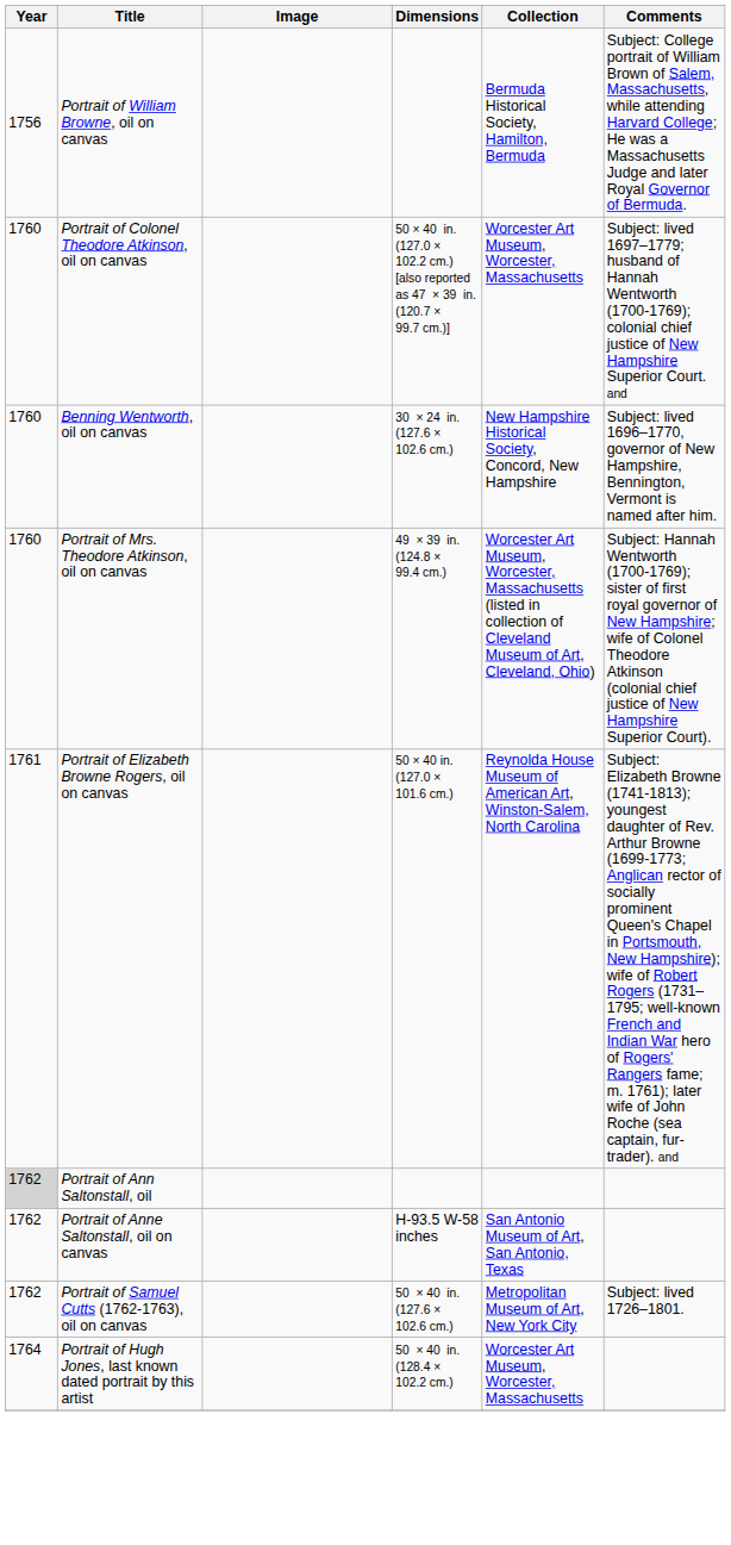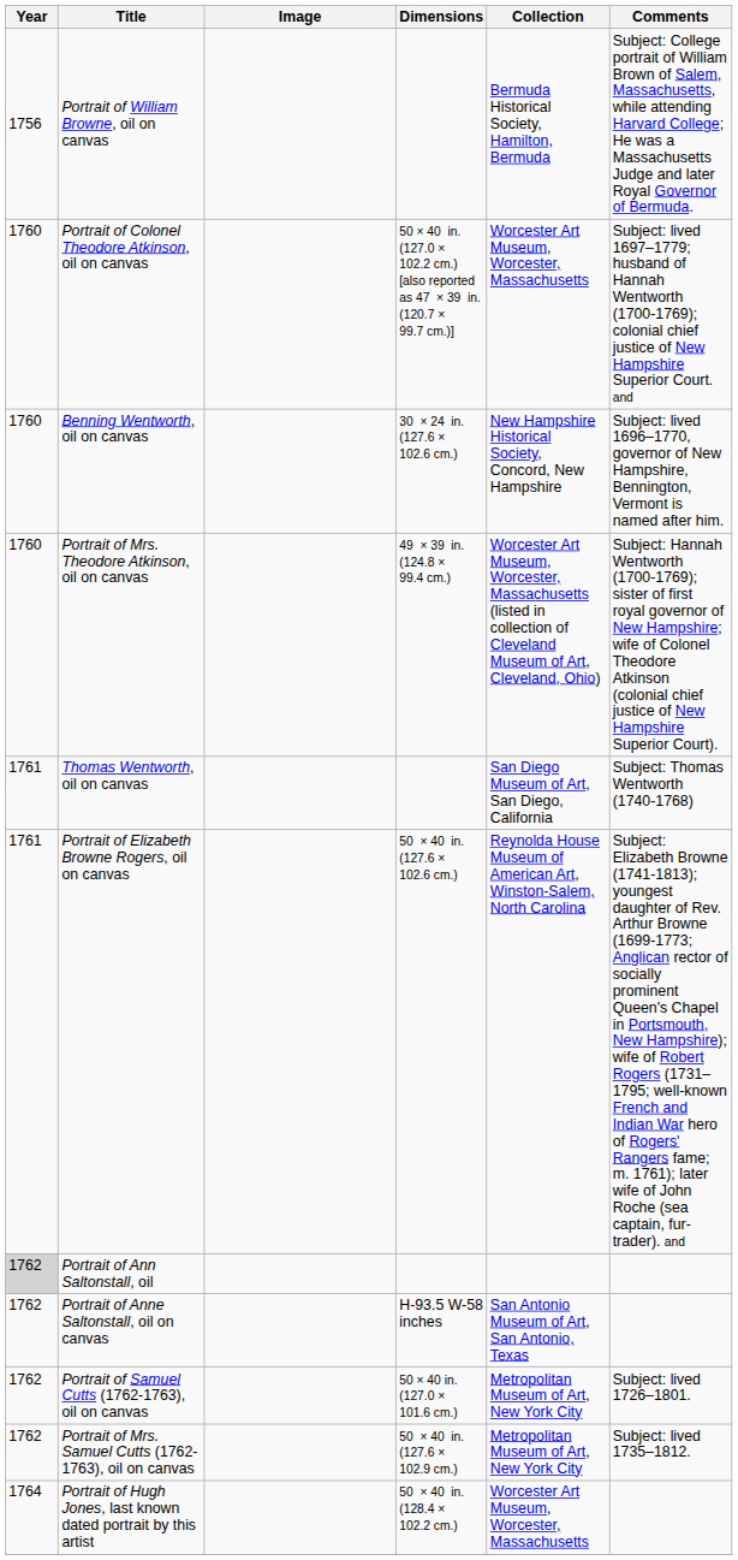 <table class="wikitable sortable">
 <tr>
 <th scope="col" width="50">Year</th>
 <th scope="col" width="150">Title</th>
 <th scope="col" width="200">Image</th>
 <th scope="col" width="50" ! data-sort-type = "number">Dimensions</th>
 <th scope="col" width="125">Collection</th>
 <th scope="col" width="125">Comments</th>
 </tr>
 <tr>
 <td>1756</td>
 <td><em>Portrait of <a href='#'>William Browne</a></em>, oil on canvas</td>
 <td></td>
 <td></td>
 <td><a href='#'>Bermuda</a> Historical Society, <a href='#'>Hamilton, Bermuda</a></td>
 <td>Subject: College portrait of William Brown of <a href='#'>Salem, Massachusetts</a>, while attending <a href='#'>Harvard College</a>; He was a Massachusetts Judge and later Royal <a href='#'>Governor of Bermuda</a>.</td>
 </tr>
 <tr valign="top">
 <td>1760</td>
 <td><em>Portrait of Colonel <a href='#'>Theodore Atkinson</a></em>, oil on canvas</td>
 <td> </td>
 <td><small>50 × 40  in. (127.0 × 102.2 cm.) [also reported as 47  × 39  in. (120.7 × 99.7 cm.)]</small></td>
 <td><a href='#'>Worcester Art Museum</a>, <a href='#'>Worcester, Massachusetts</a></td>
 <td>Subject: lived 1697–1779; husband of Hannah Wentworth (1700-1769); colonial chief justice of <a href='#'>New Hampshire</a> Superior Court.  <small>and</small> </td>
 </tr>
 <tr valign="top">
 <td>1760</td>
 <td><em><a href='#'>Benning Wentworth</a></em>, oil on canvas</td>
 <td></td>
 <td><small>30  × 24  in. (127.6 × 102.6 cm.)</small></td>
 <td><a href='#'>New Hampshire Historical Society</a>, Concord, New Hampshire</td>
 <td>Subject: lived 1696–1770, governor of New Hampshire, Bennington, Vermont is named after him.</td>
 </tr>
 <tr valign="top">
 <td>1760</td>
 <td><em>Portrait of Mrs. Theodore Atkinson</em>, oil on canvas</td>
 <td> </td>
 <td><small>49  × 39  in. (124.8 × 99.4 cm.)</small></td>
 <td><a href='#'>Worcester Art Museum</a>, <a href='#'>Worcester, Massachusetts</a> (listed in collection of <a href='#'>Cleveland Museum of Art</a>, <a href='#'>Cleveland, Ohio</a>)</td>
 <td>Subject: Hannah Wentworth (1700-1769); sister of first royal governor of <a href='#'>New Hampshire</a>; wife of Colonel Theodore Atkinson (colonial chief justice of <a href='#'>New Hampshire</a> Superior Court). </td>
 </tr>
 <tr valign="top">
 <td>1761</td>
+<td><em><a href='#'>Thomas Wentworth</a></em>, oil on canvas</td>
+<td></td>
+<td></td>
+<td><a href='#'>San Diego Museum of Art</a>, San Diego, California</td>
+<td>Subject: Thomas Wentworth (1740-1768)</td>
+</tr>
+<tr valign="top">
+<td>1761</td>
 <td><em>Portrait of Elizabeth Browne Rogers</em>, oil on canvas</td>
 <td> </td>
-<td><small>50 × 40 in. (127.0 × 101.6 cm.)</small></td>
+<td><small>50  × 40  in. (127.6 × 102.6 cm.)</small></td>
 <td><a href='#'>Reynolda House Museum of American Art</a>, <a href='#'>Winston-Salem, North Carolina</a></td>
 <td>Subject: Elizabeth Browne (1741-1813); youngest daughter of Rev. Arthur Browne (1699-1773; <a href='#'>Anglican</a> rector of socially prominent Queen's Chapel in <a href='#'>Portsmouth, New Hampshire</a>); wife of <a href='#'>Robert Rogers</a> (1731–1795; well-known <a href='#'>French and Indian War</a> hero of <a href='#'>Rogers' Rangers</a> fame; m. 1761); later wife of John Roche (sea captain, fur-trader). <small> and </small></td>
 </tr>
 <tr valign="top">
 <td style="background: lightgrey;">1762</td>
 <td><em>Portrait of Ann Saltonstall</em>, oil</td>
 <td></td>
 <td></td>
 <td></td>
 <td><small></small></td>
 </tr>
 <tr valign="top">
 <td>1762</td>
 <td><em>Portrait of Anne Saltonstall</em>, oil on canvas</td>
 <td></td>
 <td>H-93.5 W-58 inches</td>
 <td><a href='#'>San Antonio Museum of Art</a>, <a href='#'> San Antonio, Texas</a></td>
 <td><small></small></td>
 </tr>
 <tr valign="top">
 <td>1762</td>
 <td><em>Portrait of <a href='#'>Samuel Cutts</a></em> (1762-1763), oil on canvas</td>
 <td> </td>
-<td><small>50  × 40  in. (127.6 × 102.6 cm.)</small></td>
+<td><small>50 × 40 in. (127.0 × 101.6 cm.)</small></td>
 <td><a href='#'>Metropolitan Museum of Art</a>, <a href='#'>New York City</a></td>
 <td>Subject: lived 1726–1801. <small></small></td>
+</tr>
+<tr valign="top">
+<td>1762</td>
+<td><em>Portrait of Mrs. Samuel Cutts</em> (1762-1763), oil on canvas</td>
+<td> </td>
+<td><small>50  × 40  in. (127.6 × 102.9 cm.)</small></td>
+<td><a href='#'>Metropolitan Museum of Art</a>, <a href='#'>New York City</a></td>
+<td>Subject: lived 1735–1812. <small></small></td>
 </tr>
 <tr valign="top">
 <td>1764</td>
 <td><em>Portrait of Hugh Jones</em>, last known dated portrait by this artist</td>
 <td></td>
 <td><small>50  × 40  in. (128.4 × 102.2 cm.)</small></td>
 <td><a href='#'>Worcester Art Museum</a>, <a href='#'>Worcester, Massachusetts</a></td>
 <td></td>
 </tr>
 <tr valign="top">
 </tr>
 <tr>
 </tr>
 </table>
